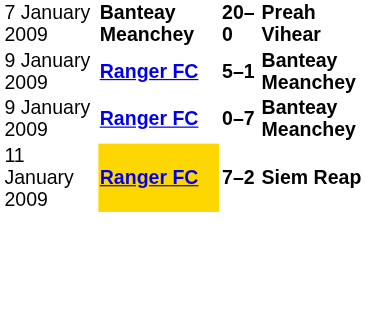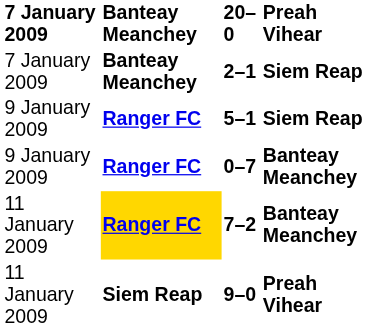 <table width=50% cellspacing=1>
 <tr>
 <th></th>
 <th></th>
 <th></th>
 </tr>
 <tr>
-<td>7 January 2009</td>
+<td><strong>7 January 2009</strong></td>
 <td align=left><strong>Banteay Meanchey</strong></td>
 <td align=left><strong>20–0</strong></td>
 <td><strong>Preah Vihear</strong></td>
 </tr>
 <tr>
+<td>7 January 2009</td>
+<td align=left><strong>Banteay Meanchey</strong></td>
+<td align=left><strong>2–1</strong></td>
+<td><strong>Siem Reap</strong></td>
+</tr>
+<tr>
 <td>9 January 2009</td>
 <td align=left><strong><a href='#'>Ranger FC</a></strong></td>
 <td align=left><strong>5–1</strong></td>
-<td><strong>Banteay Meanchey</strong></td>
+<td><strong>Siem Reap</strong></td>
 </tr>
 <tr>
 <td>9 January 2009</td>
 <td align=left><strong><a href='#'>Ranger FC</a></strong></td>
 <td align=left><strong>0–7</strong></td>
 <td><strong>Banteay Meanchey</strong></td>
 </tr>
 <tr>
 <td>11 January 2009</td>
 <td align=left style="background: gold;"><strong><a href='#'>Ranger FC</a></strong></td>
 <td align=left><strong>7–2</strong></td>
-<td><strong>Siem Reap</strong></td>
+<td><strong>Banteay Meanchey</strong></td>
+</tr>
+<tr>
+<td>11 January 2009</td>
+<td align=left><strong>Siem Reap</strong></td>
+<td align=left><strong>9–0</strong></td>
+<td><strong>Preah Vihear</strong></td>
 </tr>
 </table>
